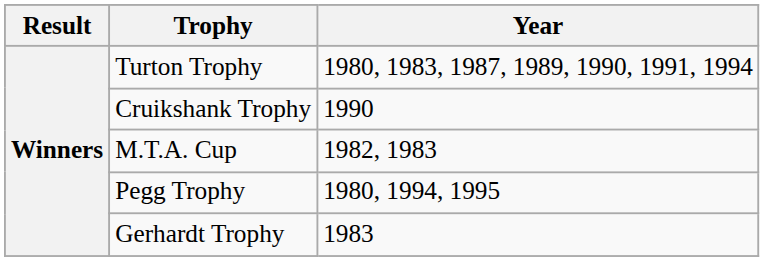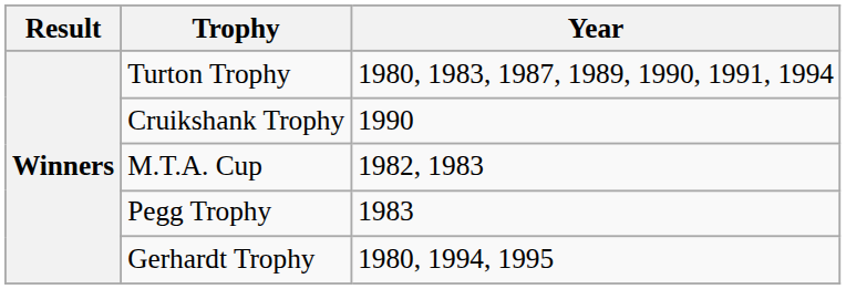 <table class="wikitable" style="font-size:85%">
 <tr>
 <th scope="col">Result</th>
 <th scope="col">Trophy</th>
 <th scope="col">Year</th>
 </tr>
 <tr>
 <th scope="row" rowspan=5>Winners</th>
 <td>Turton Trophy</td>
 <td>1980, 1983, 1987, 1989, 1990, 1991, 1994</td>
 </tr>
 <tr>
 <td>Cruikshank Trophy</td>
 <td>1990</td>
 </tr>
 <tr>
 <td>M.T.A. Cup</td>
 <td>1982, 1983</td>
 </tr>
 <tr>
 <td>Pegg Trophy</td>
-<td>1980, 1994, 1995</td>
+<td>1983</td>
 </tr>
 <tr>
 <td>Gerhardt Trophy</td>
-<td>1983</td>
+<td>1980, 1994, 1995</td>
 </tr>
 </table>
